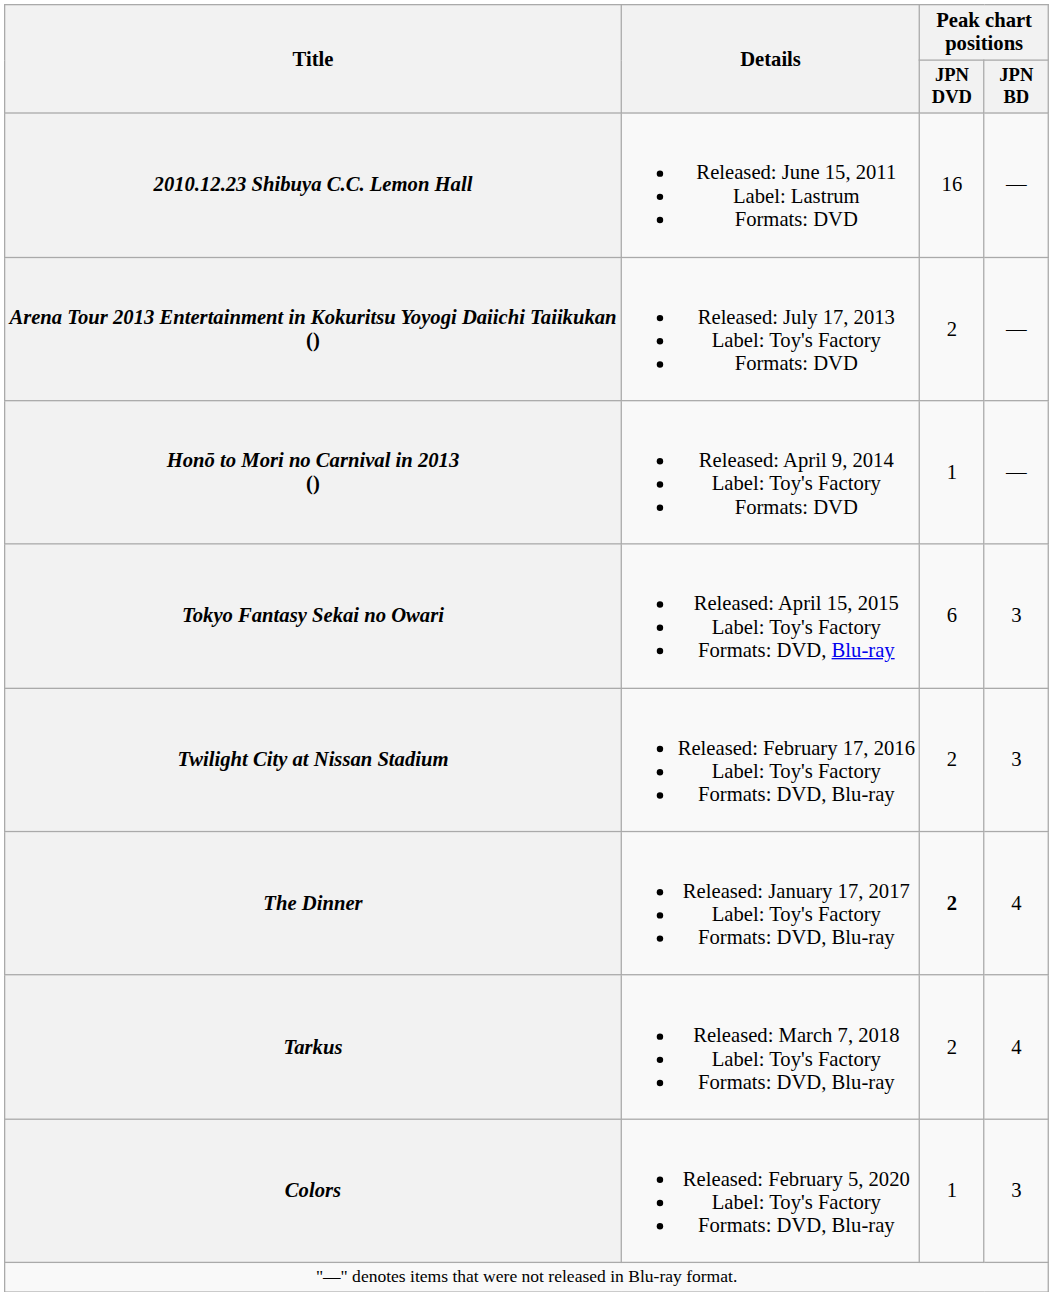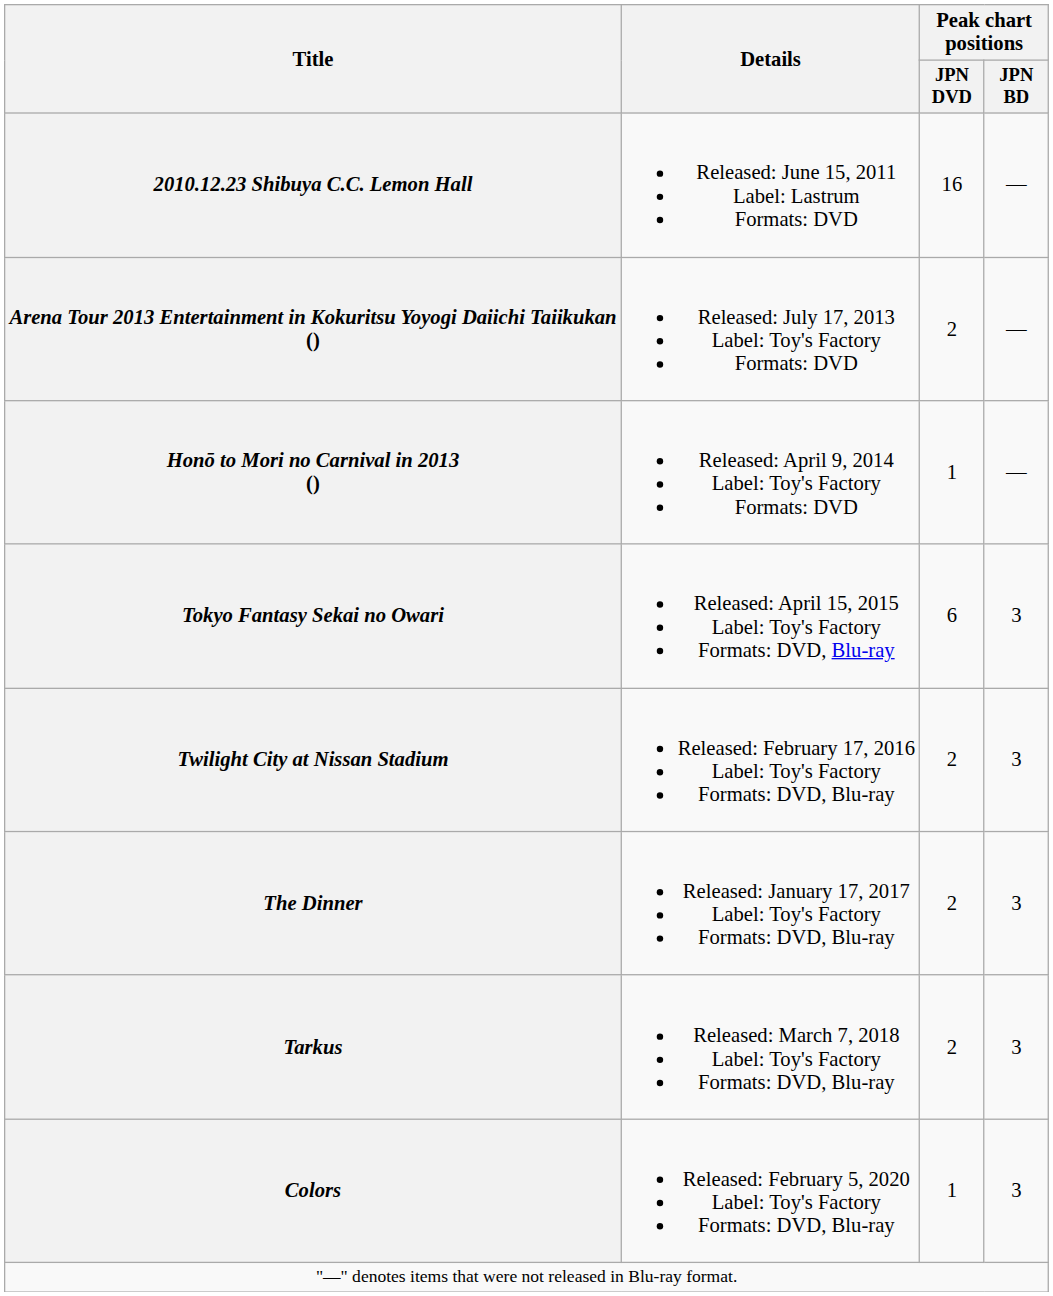 <table class="wikitable plainrowheaders" style="text-align:center;">
 <tr>
 <th scope="col" rowspan="2">Title</th>
 <th scope="col" rowspan="2">Details</th>
 <th scope="col" colspan="2">Peak chart<br>positions</th>
 </tr>
 <tr>
 <th scope="col" style="width:3em;font-size:90%;">JPN<br>DVD<br></th>
 <th scope="col" style="width:3em;font-size:90%;">JPN<br>BD<br></th>
 </tr>
 <tr>
 <th scope="row"><em>2010.12.23 Shibuya C.C. Lemon Hall</em></th>
 <td><br><ul><li>Released: June 15, 2011 </li><li>Label: Lastrum</li><li>Formats: DVD</li></ul></td>
 <td>16</td>
 <td>—</td>
 </tr>
 <tr>
 <th scope="row"><em>Arena Tour 2013 Entertainment in Kokuritsu Yoyogi Daiichi Taiikukan</em><br>()</th>
 <td><br><ul><li>Released: July 17, 2013 </li><li>Label: Toy's Factory</li><li>Formats: DVD</li></ul></td>
 <td>2</td>
 <td>—</td>
 </tr>
 <tr>
 <th scope="row"><em>Honō to Mori no Carnival in 2013</em><br>()</th>
 <td><br><ul><li>Released: April 9, 2014 </li><li>Label: Toy's Factory</li><li>Formats: DVD</li></ul></td>
 <td>1</td>
 <td>—</td>
 </tr>
 <tr>
 <th scope="row"><em>Tokyo Fantasy Sekai no Owari</em></th>
 <td><br><ul><li>Released: April 15, 2015 </li><li>Label: Toy's Factory</li><li>Formats: DVD, <a href='#'>Blu-ray</a></li></ul></td>
 <td>6</td>
 <td>3</td>
 </tr>
 <tr>
 <th scope="row"><em>Twilight City at Nissan Stadium</em></th>
 <td><br><ul><li>Released: February 17, 2016 </li><li>Label: Toy's Factory</li><li>Formats: DVD, Blu-ray</li></ul></td>
 <td>2</td>
 <td>3</td>
 </tr>
 <tr>
 <th scope="row"><em>The Dinner</em></th>
 <td><br><ul><li>Released: January 17, 2017 </li><li>Label: Toy's Factory</li><li>Formats: DVD, Blu-ray</li></ul></td>
-<td><strong>2</strong></td>
-<td>4</td>
+<td>2</td>
+<td>3</td>
 </tr>
 <tr>
 <th scope="row"><em>Tarkus</em></th>
 <td><br><ul><li>Released: March 7, 2018 </li><li>Label: Toy's Factory</li><li>Formats: DVD, Blu-ray</li></ul></td>
 <td>2</td>
-<td>4</td>
+<td>3</td>
 </tr>
 <tr>
 <th scope="row"><em>Colors</em></th>
 <td><br><ul><li>Released: February 5, 2020 </li><li>Label: Toy's Factory</li><li>Formats: DVD, Blu-ray</li></ul></td>
 <td>1</td>
 <td>3</td>
 </tr>
 <tr>
 <td colspan="14" style="font-size:85%">"—" denotes items that were not released in Blu-ray format.</td>
 </tr>
 </table>
